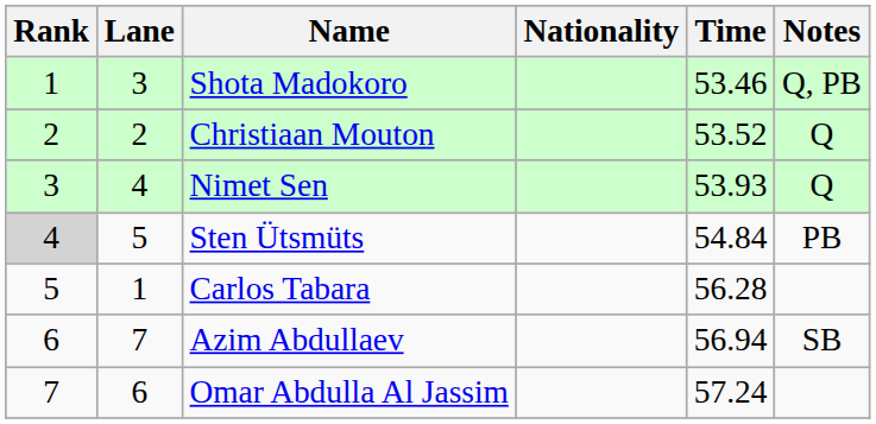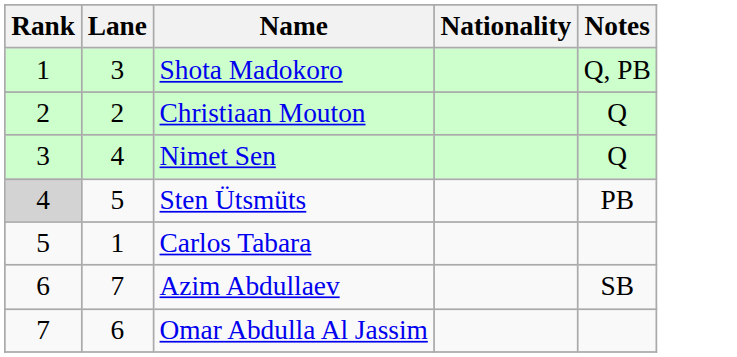 <table class="wikitable sortable" style="text-align:center">
 <tr>
 <th>Rank</th>
 <th>Lane</th>
 <th>Name</th>
 <th>Nationality</th>
-<th>Time</th>
 <th>Notes</th>
 </tr>
 <tr bgcolor=ccffcc>
 <td align=center>1</td>
 <td align=center>3</td>
 <td align=left><a href='#'>Shota Madokoro</a></td>
 <td align=left></td>
-<td>53.46</td>
 <td>Q, PB</td>
 </tr>
 <tr bgcolor=ccffcc>
 <td align=center>2</td>
 <td align=center>2</td>
 <td align=left><a href='#'>Christiaan Mouton</a></td>
 <td align=left></td>
-<td>53.52</td>
 <td>Q</td>
 </tr>
 <tr bgcolor=ccffcc>
 <td align=center>3</td>
 <td align=center>4</td>
 <td align=left><a href='#'>Nimet Sen</a></td>
 <td align=left></td>
-<td>53.93</td>
 <td>Q</td>
 </tr>
 <tr>
 <td align=center style="background: lightgrey;">4</td>
 <td align=center>5</td>
 <td align=left><a href='#'>Sten Ütsmüts</a></td>
 <td align=left></td>
-<td>54.84</td>
 <td>PB</td>
 </tr>
 <tr>
 <td align=center>5</td>
 <td align=center>1</td>
 <td align=left><a href='#'>Carlos Tabara</a></td>
 <td align=left></td>
-<td>56.28</td>
 <td></td>
 </tr>
 <tr>
 <td align=center>6</td>
 <td align=center>7</td>
 <td align=left><a href='#'>Azim Abdullaev</a></td>
 <td align=left></td>
-<td>56.94</td>
 <td>SB</td>
 </tr>
 <tr>
 <td align=center>7</td>
 <td align=center>6</td>
 <td align=left><a href='#'>Omar Abdulla Al Jassim</a></td>
 <td align=left></td>
-<td>57.24</td>
 <td></td>
 </tr>
 </table>
